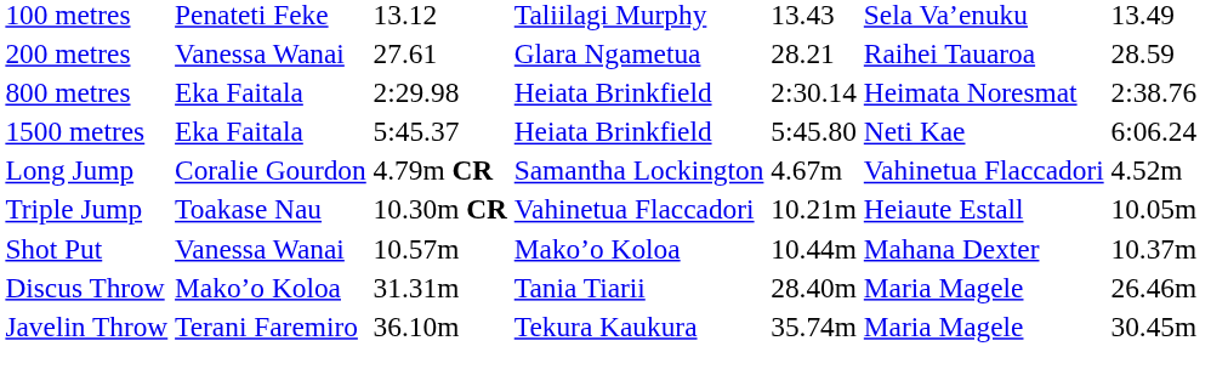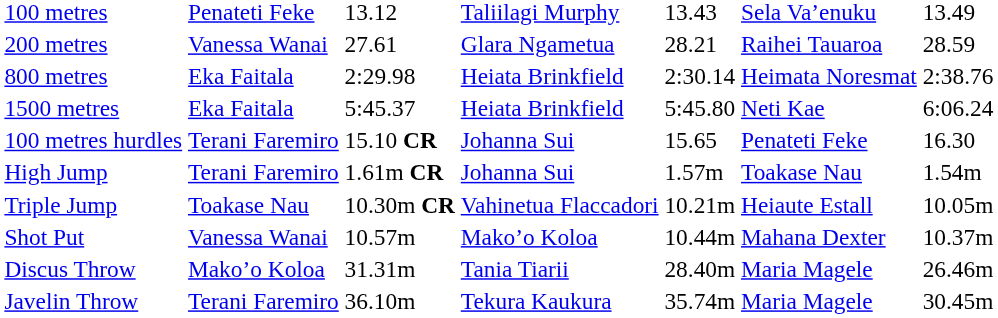 <table>
 <tr>
 <td><a href='#'>100 metres</a></td>
 <td align=left><a href='#'>Penateti Feke</a> <br> </td>
 <td>13.12</td>
 <td align=left><a href='#'>Taliilagi Murphy</a> <br> </td>
 <td>13.43</td>
 <td align=left><a href='#'>Sela Va’enuku</a> <br> </td>
 <td>13.49</td>
 </tr>
 <tr>
 <td><a href='#'>200 metres</a></td>
 <td align=left><a href='#'>Vanessa Wanai</a> <br> </td>
 <td>27.61</td>
 <td align=left><a href='#'>Glara Ngametua</a> <br> </td>
 <td>28.21</td>
 <td align=left><a href='#'>Raihei Tauaroa</a> <br> </td>
 <td>28.59</td>
 </tr>
 <tr>
 <td><a href='#'>800 metres</a></td>
 <td align=left><a href='#'>Eka Faitala</a> <br> </td>
 <td>2:29.98</td>
 <td align=left><a href='#'>Heiata Brinkfield</a> <br> </td>
 <td>2:30.14</td>
 <td align=left><a href='#'>Heimata Noresmat</a> <br> </td>
 <td>2:38.76</td>
 </tr>
 <tr>
 <td><a href='#'>1500 metres</a></td>
 <td align=left><a href='#'>Eka Faitala</a> <br> </td>
 <td>5:45.37</td>
 <td align=left><a href='#'>Heiata Brinkfield</a> <br> </td>
 <td>5:45.80</td>
 <td align=left><a href='#'>Neti Kae</a> <br> </td>
 <td>6:06.24</td>
 </tr>
 <tr>
-<td><a href='#'>Long Jump</a></td>
-<td align=left><a href='#'>Coralie Gourdon</a> <br> </td>
-<td>4.79m <strong>CR</strong></td>
-<td align=left><a href='#'>Samantha Lockington</a> <br> </td>
-<td>4.67m</td>
-<td align=left><a href='#'>Vahinetua Flaccadori</a> <br> </td>
-<td>4.52m</td>
+<td><a href='#'>100 metres hurdles</a></td>
+<td align=left><a href='#'>Terani Faremiro</a> <br> </td>
+<td>15.10 <strong>CR</strong></td>
+<td align=left><a href='#'>Johanna Sui</a> <br> </td>
+<td>15.65</td>
+<td align=left><a href='#'>Penateti Feke</a> <br> </td>
+<td>16.30</td>
+</tr>
+<tr>
+<td><a href='#'>High Jump</a></td>
+<td align=left><a href='#'>Terani Faremiro</a> <br> </td>
+<td>1.61m <strong>CR</strong></td>
+<td align=left><a href='#'>Johanna Sui</a> <br> </td>
+<td>1.57m</td>
+<td align=left><a href='#'>Toakase Nau</a> <br> </td>
+<td>1.54m</td>
 </tr>
 <tr>
 <td><a href='#'>Triple Jump</a></td>
 <td align=left><a href='#'>Toakase Nau</a> <br> </td>
 <td>10.30m <strong>CR</strong></td>
 <td align=left><a href='#'>Vahinetua Flaccadori</a> <br> </td>
 <td>10.21m</td>
 <td align=left><a href='#'>Heiaute Estall</a> <br> </td>
 <td>10.05m</td>
 </tr>
 <tr>
 <td><a href='#'>Shot Put</a></td>
 <td align=left><a href='#'>Vanessa Wanai</a> <br> </td>
 <td>10.57m</td>
 <td align=left><a href='#'>Mako’o Koloa</a> <br> </td>
 <td>10.44m</td>
 <td align=left><a href='#'>Mahana Dexter</a> <br> </td>
 <td>10.37m</td>
 </tr>
 <tr>
 <td><a href='#'>Discus Throw</a></td>
 <td align=left><a href='#'>Mako’o Koloa</a> <br> </td>
 <td>31.31m</td>
 <td align=left><a href='#'>Tania Tiarii</a> <br> </td>
 <td>28.40m</td>
 <td align=left><a href='#'>Maria Magele</a> <br> </td>
 <td>26.46m</td>
 </tr>
 <tr>
 <td><a href='#'>Javelin Throw</a></td>
 <td align=left><a href='#'>Terani Faremiro</a> <br> </td>
 <td>36.10m</td>
 <td align=left><a href='#'>Tekura Kaukura</a> <br> </td>
 <td>35.74m</td>
 <td align=left><a href='#'>Maria Magele</a> <br> </td>
 <td>30.45m</td>
 </tr>
 </table>
